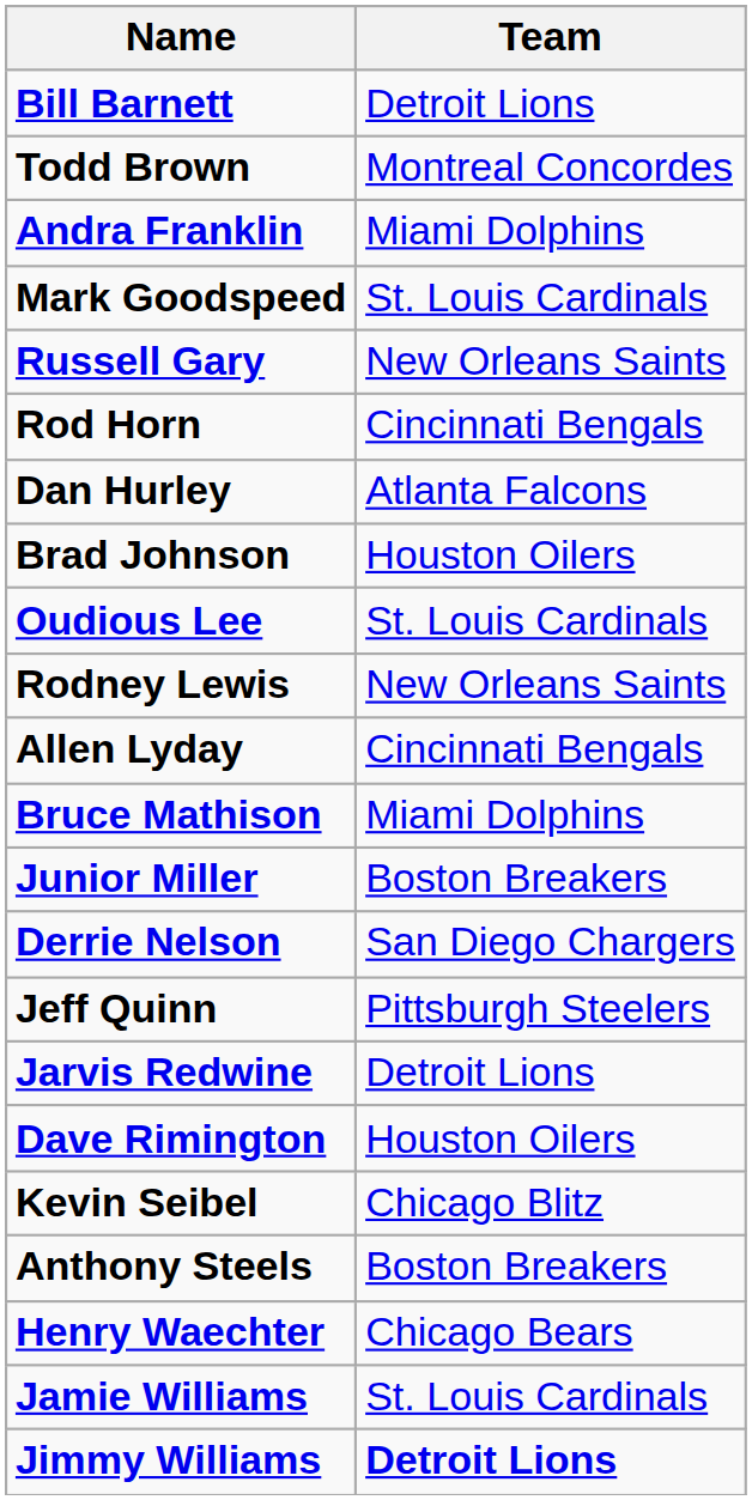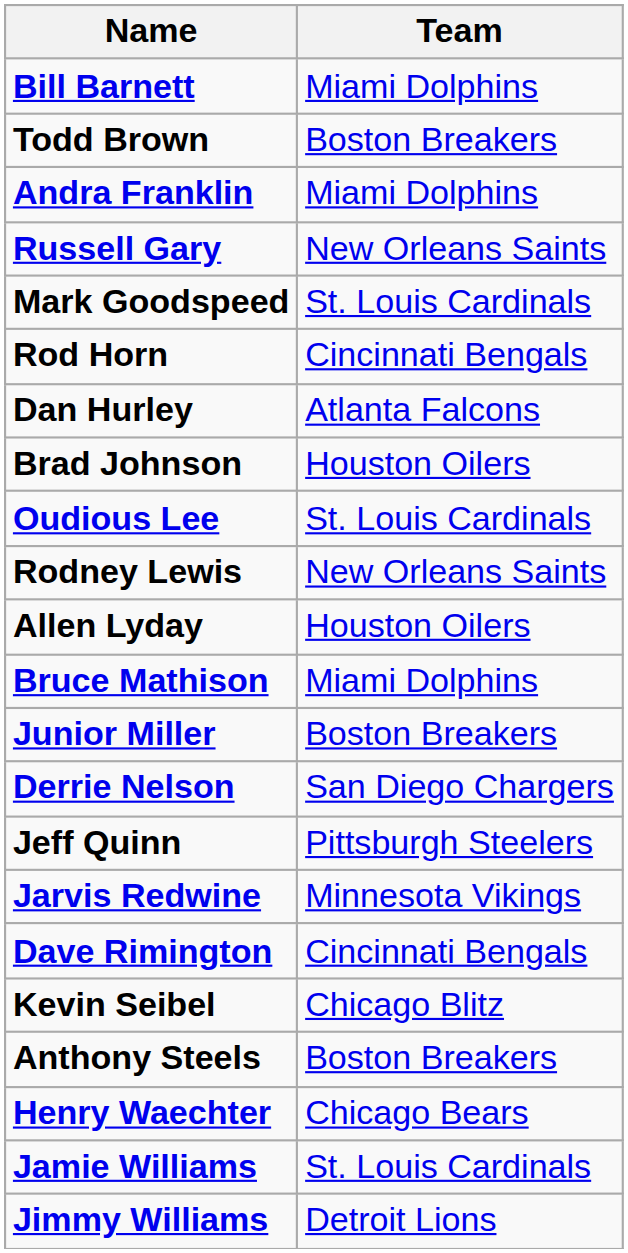 <table class="wikitable">
 <tr>
 <th>Name</th>
 <th>Team</th>
 </tr>
 <tr>
 <td><strong><a href='#'>Bill Barnett</a></strong></td>
-<td><a href='#'>Detroit Lions</a></td>
+<td><a href='#'>Miami Dolphins</a></td>
 </tr>
 <tr>
 <td><strong>Todd Brown</strong></td>
-<td><a href='#'>Montreal Concordes</a></td>
+<td><a href='#'>Boston Breakers</a></td>
 </tr>
 <tr>
 <td><strong><a href='#'>Andra Franklin</a></strong></td>
 <td><a href='#'>Miami Dolphins</a></td>
 </tr>
 <tr>
+<td><strong><a href='#'>Russell Gary</a></strong></td>
+<td><a href='#'>New Orleans Saints</a></td>
+</tr>
+<tr>
 <td><strong>Mark Goodspeed</strong></td>
 <td><a href='#'>St. Louis Cardinals</a></td>
-</tr>
-<tr>
-<td><strong><a href='#'>Russell Gary</a></strong></td>
-<td><a href='#'>New Orleans Saints</a></td>
 </tr>
 <tr>
 <td><strong>Rod Horn</strong></td>
 <td><a href='#'>Cincinnati Bengals</a></td>
 </tr>
 <tr>
 <td><strong>Dan Hurley</strong></td>
 <td><a href='#'>Atlanta Falcons</a></td>
 </tr>
 <tr>
 <td><strong>Brad Johnson</strong></td>
 <td><a href='#'>Houston Oilers</a></td>
 </tr>
 <tr>
 <td><strong><a href='#'>Oudious Lee</a></strong></td>
 <td><a href='#'>St. Louis Cardinals</a></td>
 </tr>
 <tr>
 <td><strong>Rodney Lewis</strong></td>
 <td><a href='#'>New Orleans Saints</a></td>
 </tr>
 <tr>
 <td><strong>Allen Lyday</strong></td>
-<td><a href='#'>Cincinnati Bengals</a></td>
+<td><a href='#'>Houston Oilers</a></td>
 </tr>
 <tr>
 <td><strong><a href='#'>Bruce Mathison</a></strong></td>
 <td><a href='#'>Miami Dolphins</a></td>
 </tr>
 <tr>
 <td><strong><a href='#'>Junior Miller</a></strong></td>
 <td><a href='#'>Boston Breakers</a></td>
 </tr>
 <tr>
 <td><strong><a href='#'>Derrie Nelson</a></strong></td>
 <td><a href='#'>San Diego Chargers</a></td>
 </tr>
 <tr>
 <td><strong>Jeff Quinn</strong></td>
 <td><a href='#'>Pittsburgh Steelers</a></td>
 </tr>
 <tr>
 <td><strong><a href='#'>Jarvis Redwine</a></strong></td>
-<td><a href='#'>Detroit Lions</a></td>
+<td><a href='#'>Minnesota Vikings</a></td>
 </tr>
 <tr>
 <td><strong><a href='#'>Dave Rimington</a></strong></td>
-<td><a href='#'>Houston Oilers</a></td>
+<td><a href='#'>Cincinnati Bengals</a></td>
 </tr>
 <tr>
 <td><strong>Kevin Seibel</strong></td>
 <td><a href='#'>Chicago Blitz</a></td>
 </tr>
 <tr>
 <td><strong>Anthony Steels</strong></td>
 <td><a href='#'>Boston Breakers</a></td>
 </tr>
 <tr>
 <td><strong><a href='#'>Henry Waechter</a></strong></td>
 <td><a href='#'>Chicago Bears</a></td>
 </tr>
 <tr>
 <td><strong><a href='#'>Jamie Williams</a></strong></td>
 <td><a href='#'>St. Louis Cardinals</a></td>
 </tr>
 <tr>
 <td><strong><a href='#'>Jimmy Williams</a></strong></td>
-<td><strong><a href='#'>Detroit Lions</a></strong></td>
+<td><a href='#'>Detroit Lions</a></td>
 </tr>
 </table>
